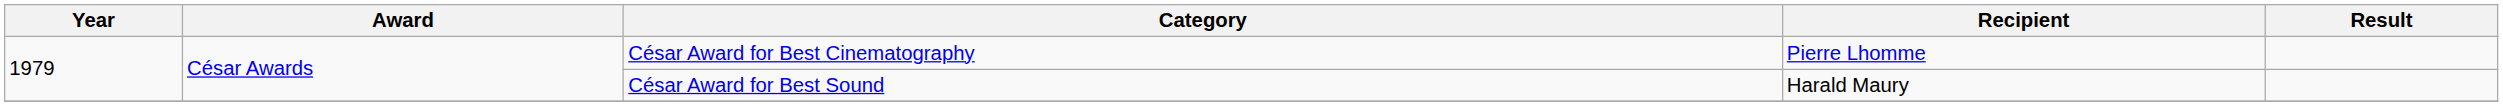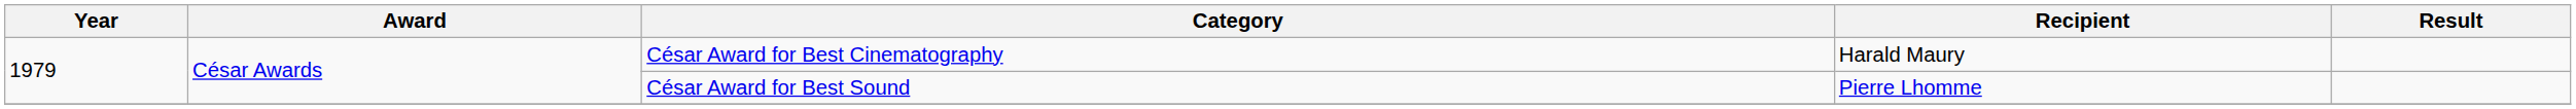 <table class="wikitable" style="width:99%;">
 <tr>
 <th>Year</th>
 <th>Award</th>
 <th>Category</th>
 <th>Recipient</th>
 <th>Result</th>
 </tr>
 <tr>
 <td rowspan=2>1979</td>
 <td rowspan=2><a href='#'>César Awards</a></td>
 <td><a href='#'>César Award for Best Cinematography</a></td>
-<td><a href='#'>Pierre Lhomme</a></td>
+<td>Harald Maury</td>
 <td></td>
 </tr>
 <tr>
 <td><a href='#'>César Award for Best Sound</a></td>
-<td>Harald Maury</td>
+<td><a href='#'>Pierre Lhomme</a></td>
 <td></td>
 </tr>
 <tr>
 </tr>
 </table>
